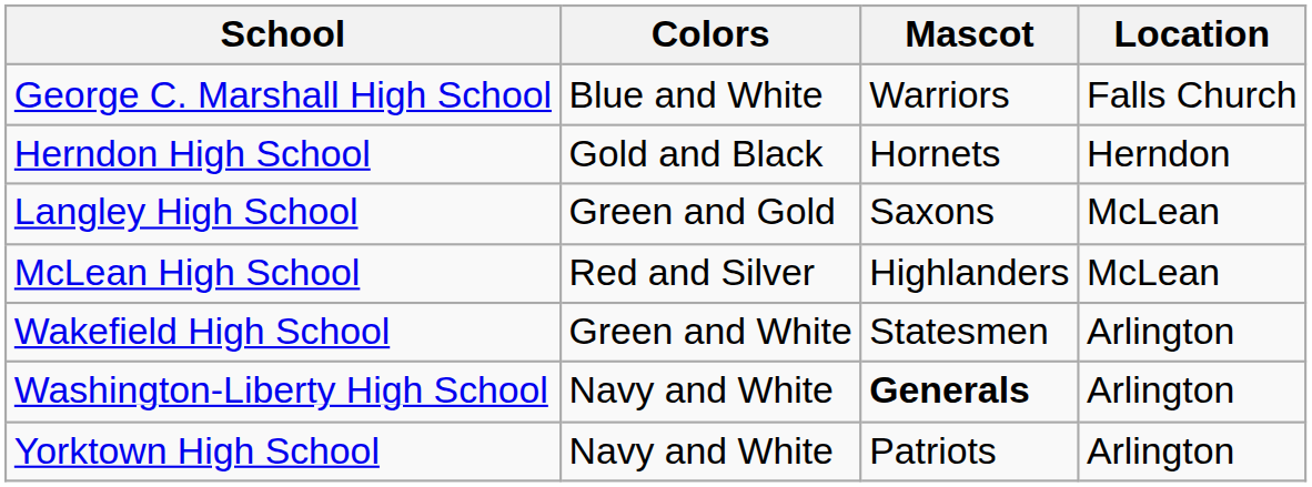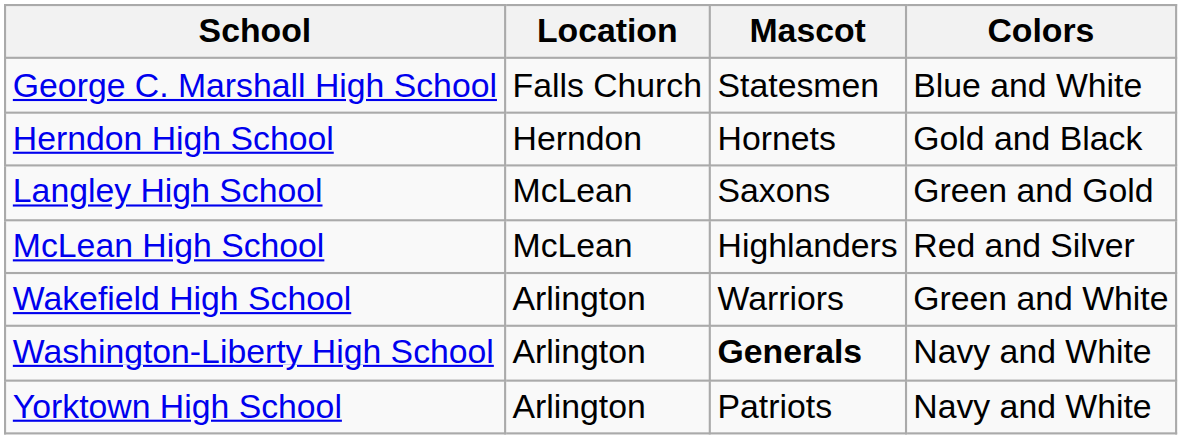 <table class="wikitable sortable">
 <tr>
 <th>School</th>
+<th>Location</th>
+<th>Mascot</th>
 <th>Colors</th>
-<th>Mascot</th>
-<th>Location</th>
 </tr>
 <tr>
 <td><a href='#'>George C. Marshall High School</a></td>
+<td>Falls Church</td>
+<td>Statesmen</td>
 <td>  Blue and White</td>
-<td>Warriors</td>
-<td>Falls Church</td>
 </tr>
 <tr>
 <td><a href='#'>Herndon High School</a></td>
+<td>Herndon</td>
+<td>Hornets</td>
 <td>  Gold and Black</td>
-<td>Hornets</td>
-<td>Herndon</td>
 </tr>
 <tr>
 <td><a href='#'>Langley High School</a></td>
+<td>McLean</td>
+<td>Saxons</td>
 <td>  Green and Gold</td>
-<td>Saxons</td>
-<td>McLean</td>
 </tr>
 <tr>
 <td><a href='#'>McLean High School</a></td>
+<td>McLean</td>
+<td>Highlanders</td>
 <td>  Red and Silver</td>
-<td>Highlanders</td>
-<td>McLean</td>
 </tr>
 <tr>
 <td><a href='#'>Wakefield High School</a></td>
+<td>Arlington</td>
+<td>Warriors</td>
 <td>  Green and White</td>
-<td>Statesmen</td>
-<td>Arlington</td>
 </tr>
 <tr>
 <td><a href='#'>Washington-Liberty High School</a></td>
+<td>Arlington</td>
+<td><strong>Generals</strong></td>
 <td>  Navy and White</td>
-<td><strong>Generals</strong></td>
-<td>Arlington</td>
 </tr>
 <tr>
 <td><a href='#'>Yorktown High School</a></td>
+<td>Arlington</td>
+<td>Patriots</td>
 <td>  Navy and White</td>
-<td>Patriots</td>
-<td>Arlington</td>
 </tr>
 </table>
